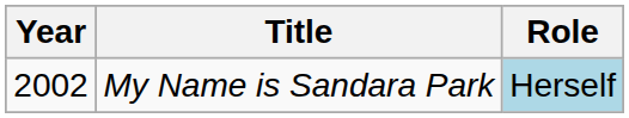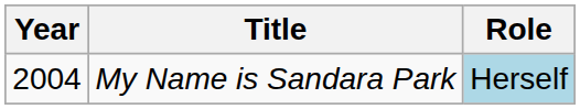 <table class="wikitable plainrowheaders">
 <tr>
 <th scope="col">Year</th>
 <th scope="col">Title</th>
 <th scope="col">Role</th>
 </tr>
 <tr>
-<td width=1>2002</td>
+<td width=1>2004</td>
 <td><em>My Name is Sandara Park</em></td>
 <td style="background: lightblue;">Herself</td>
 </tr>
 </table>
